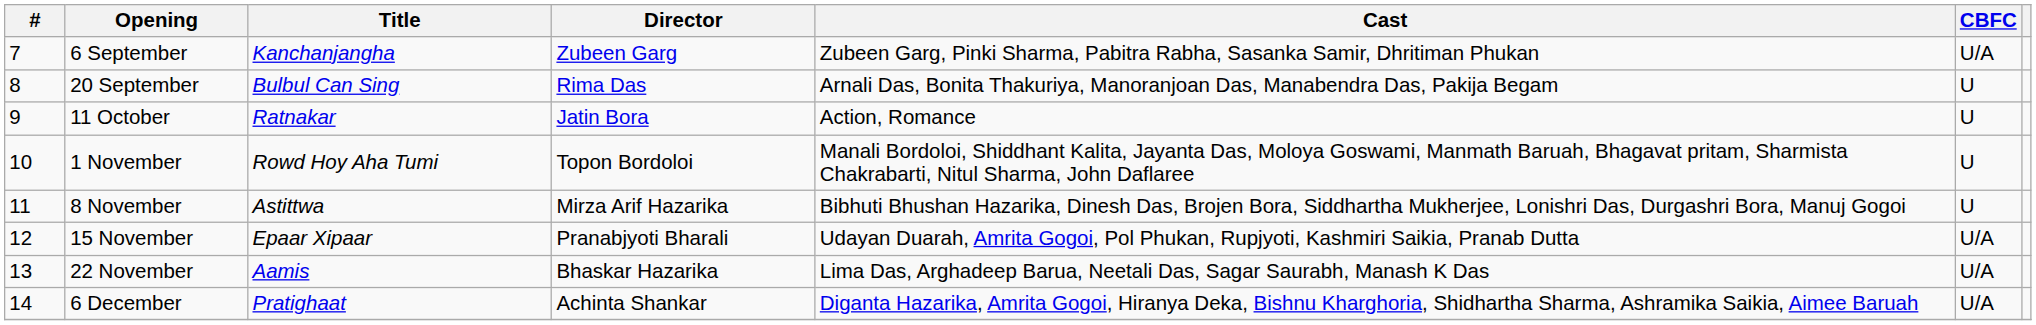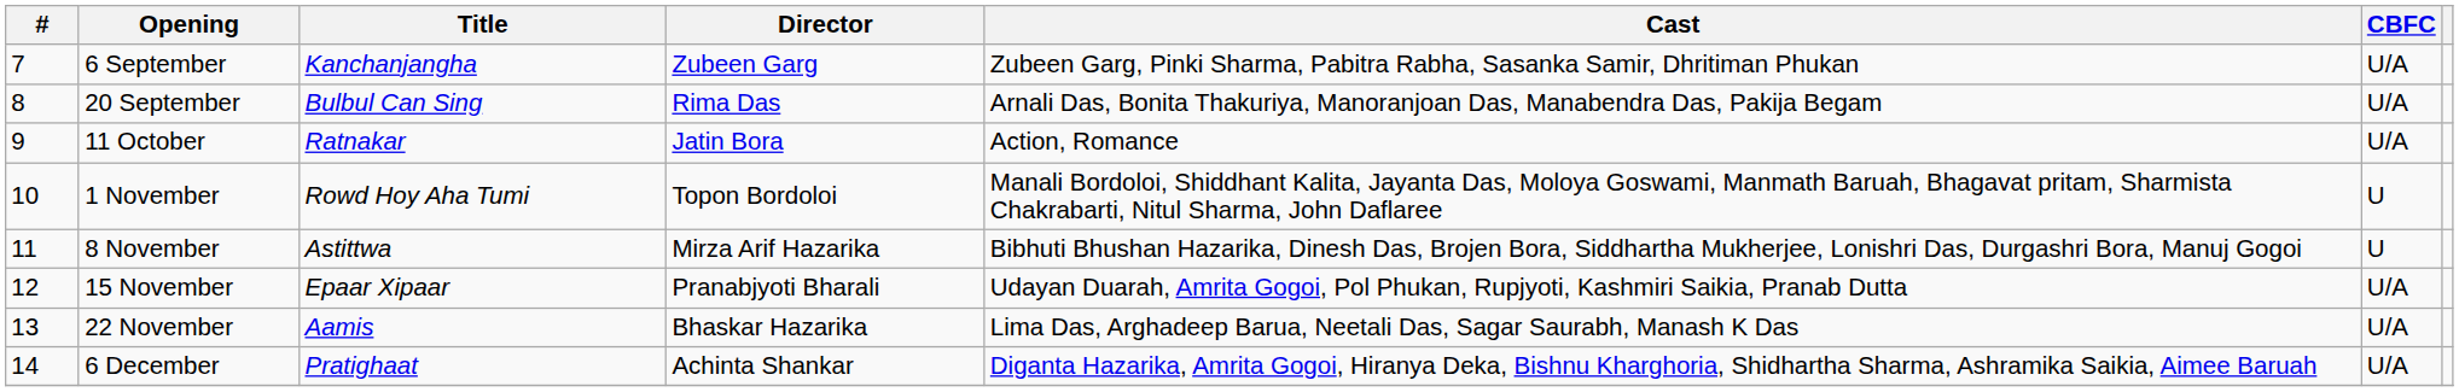 <table class="wikitable sortable" style="width:100%;">
 <tr>
 <th width="3%">#</th>
 <th width="9%">Opening</th>
 <th width="15%">Title</th>
 <th width="13%">Director</th>
 <th>Cast</th>
 <th><a href='#'>CBFC</a></th>
 <th></th>
 </tr>
 <tr>
 <td>7</td>
 <td>6 September</td>
 <td><em><a href='#'>Kanchanjangha</a></em></td>
 <td><a href='#'>Zubeen Garg</a></td>
 <td>Zubeen Garg, Pinki Sharma, Pabitra Rabha, Sasanka Samir, Dhritiman Phukan</td>
 <td>U/A</td>
 <td align="center"></td>
 </tr>
 <tr>
 <td>8</td>
 <td>20 September</td>
 <td><em><a href='#'>Bulbul Can Sing</a></em></td>
 <td><a href='#'>Rima Das</a></td>
 <td>Arnali Das, Bonita Thakuriya, Manoranjoan Das, Manabendra Das, Pakija Begam</td>
-<td>U</td>
+<td>U/A</td>
 <td align="center"></td>
 </tr>
 <tr>
 <td>9</td>
 <td>11 October</td>
 <td><em> <a href='#'>Ratnakar</a></em></td>
 <td><a href='#'>Jatin Bora</a></td>
 <td>Action, Romance</td>
-<td>U</td>
+<td>U/A</td>
 <td align="center"></td>
 </tr>
 <tr>
 <td>10</td>
 <td>1 November</td>
 <td><em>Rowd Hoy Aha Tumi</em></td>
 <td>Topon Bordoloi</td>
 <td>Manali Bordoloi, Shiddhant Kalita, Jayanta Das, Moloya Goswami, Manmath Baruah, Bhagavat pritam, Sharmista Chakrabarti, Nitul Sharma, John Daflaree</td>
 <td>U</td>
 <td align="center"></td>
 </tr>
 <tr>
 <td>11</td>
 <td>8 November</td>
 <td><em>Astittwa</em></td>
 <td>Mirza Arif Hazarika</td>
 <td>Bibhuti Bhushan Hazarika, Dinesh Das, Brojen Bora, Siddhartha Mukherjee, Lonishri Das, Durgashri Bora, Manuj Gogoi</td>
 <td>U</td>
 <td align="center"></td>
 </tr>
 <tr>
 <td>12</td>
 <td>15 November</td>
 <td><em>Epaar Xipaar</em></td>
 <td>Pranabjyoti Bharali</td>
 <td>Udayan Duarah, <a href='#'>Amrita Gogoi</a>, Pol Phukan, Rupjyoti, Kashmiri Saikia, Pranab Dutta</td>
 <td>U/A</td>
 <td align="center"></td>
 </tr>
 <tr>
 <td>13</td>
 <td>22 November</td>
 <td><em><a href='#'>Aamis</a></em></td>
 <td>Bhaskar Hazarika</td>
 <td>Lima Das, Arghadeep Barua, Neetali Das, Sagar Saurabh, Manash K Das</td>
 <td>U/A</td>
 <td align="center"></td>
 </tr>
 <tr>
 <td>14</td>
 <td>6 December</td>
 <td><em> <a href='#'>Pratighaat</a> </em></td>
 <td>Achinta Shankar</td>
 <td><a href='#'>Diganta Hazarika</a>, <a href='#'>Amrita Gogoi</a>, Hiranya Deka, <a href='#'>Bishnu Kharghoria</a>, Shidhartha Sharma, Ashramika Saikia, <a href='#'>Aimee Baruah</a></td>
 <td>U/A</td>
 <td align="center"></td>
 </tr>
 <tr>
 </tr>
 </table>
